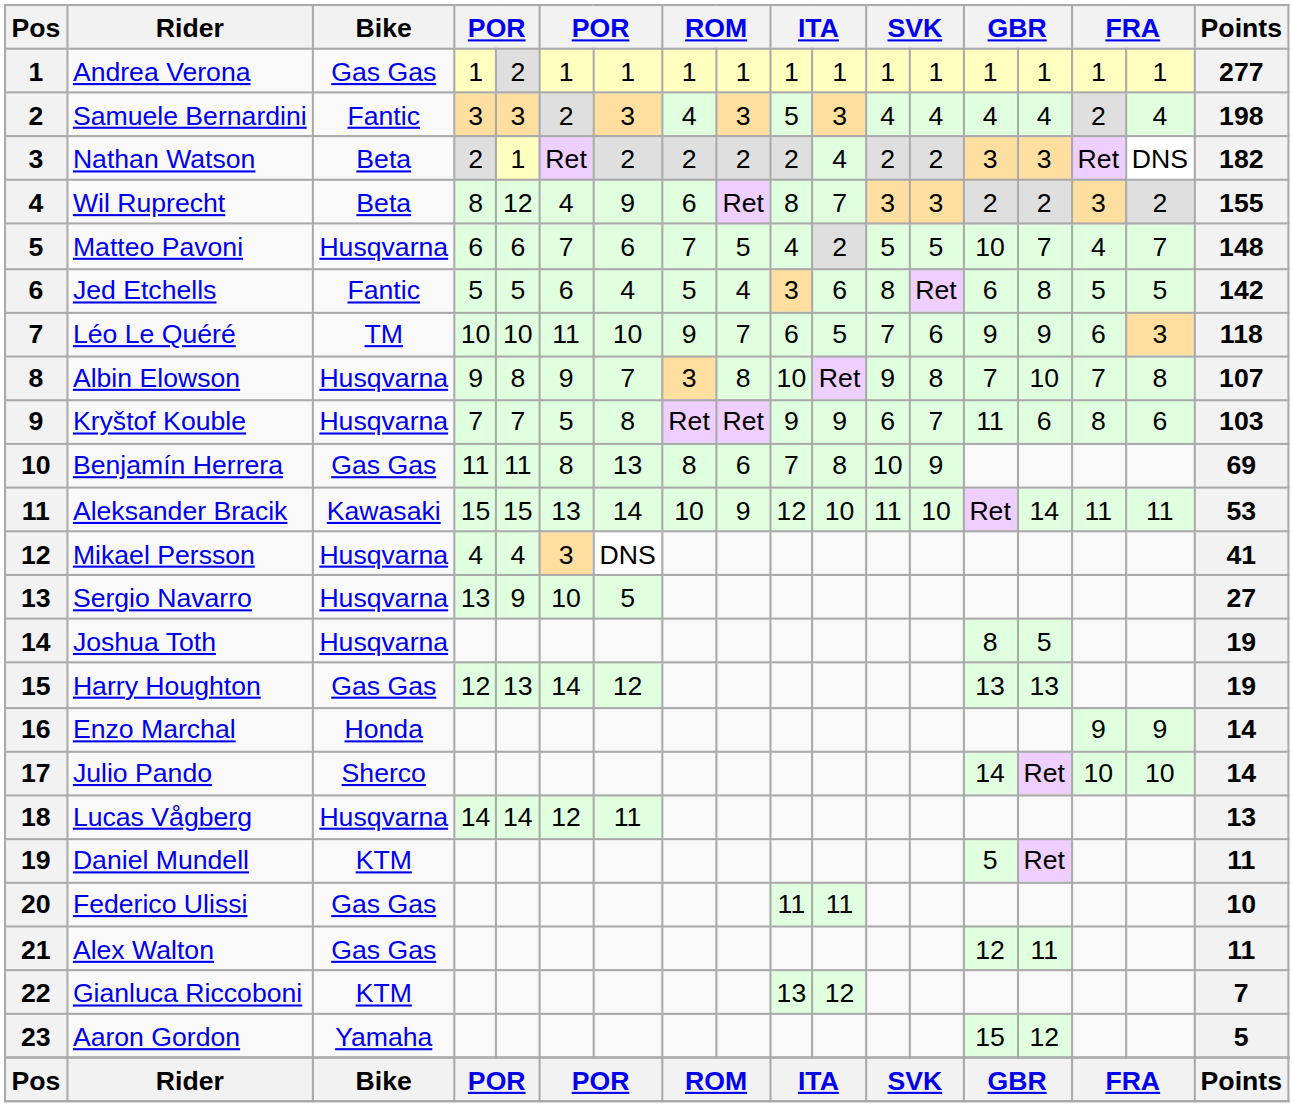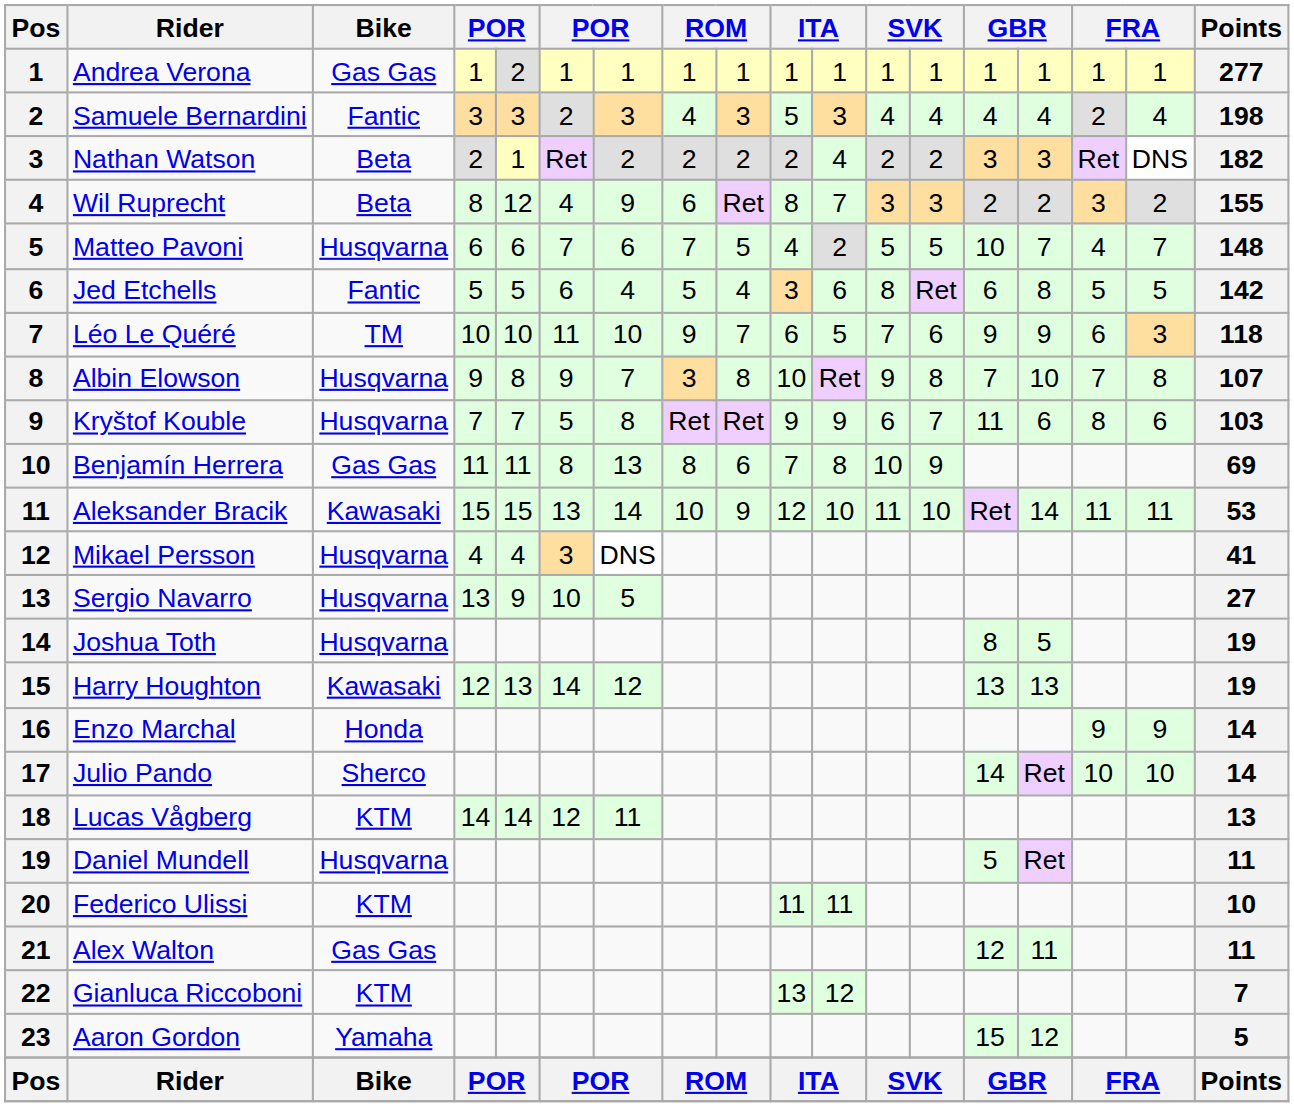 <table class="wikitable" style="font-size: 80%; text-align:center">
 <tr valign="top">
 <th valign="middle">Pos</th>
 <th valign="middle">Rider</th>
 <th valign="middle">Bike</th>
 <th colspan=2><a href='#'>POR</a><br></th>
 <th colspan=2><a href='#'>POR</a><br></th>
 <th colspan=2><a href='#'>ROM</a><br></th>
 <th colspan=2><a href='#'>ITA</a><br></th>
 <th colspan=2><a href='#'>SVK</a><br></th>
 <th colspan=2><a href='#'>GBR</a><br></th>
 <th colspan=2><a href='#'>FRA</a><br></th>
 <th valign="middle">Points</th>
 </tr>
 <tr>
 <th>1</th>
 <td align=left> <a href='#'>Andrea Verona</a></td>
 <td><a href='#'>Gas Gas</a></td>
 <td style="background:#ffffbf;">1</td>
 <td style="background:#dfdfdf;">2</td>
 <td style="background:#ffffbf;">1</td>
 <td style="background:#ffffbf;">1</td>
 <td style="background:#ffffbf;">1</td>
 <td style="background:#ffffbf;">1</td>
 <td style="background:#ffffbf;">1</td>
 <td style="background:#ffffbf;">1</td>
 <td style="background:#ffffbf;">1</td>
 <td style="background:#ffffbf;">1</td>
 <td style="background:#ffffbf;">1</td>
 <td style="background:#ffffbf;">1</td>
 <td style="background:#ffffbf;">1</td>
 <td style="background:#ffffbf;">1</td>
 <th>277</th>
 </tr>
 <tr>
 <th>2</th>
 <td align=left> <a href='#'>Samuele Bernardini</a></td>
 <td><a href='#'>Fantic</a></td>
 <td style="background:#ffdf9f;">3</td>
 <td style="background:#ffdf9f;">3</td>
 <td style="background:#dfdfdf;">2</td>
 <td style="background:#ffdf9f;">3</td>
 <td style="background:#dfffdf;">4</td>
 <td style="background:#ffdf9f;">3</td>
 <td style="background:#dfffdf;">5</td>
 <td style="background:#ffdf9f;">3</td>
 <td style="background:#dfffdf;">4</td>
 <td style="background:#dfffdf;">4</td>
 <td style="background:#dfffdf;">4</td>
 <td style="background:#dfffdf;">4</td>
 <td style="background:#dfdfdf;">2</td>
 <td style="background:#dfffdf;">4</td>
 <th>198</th>
 </tr>
 <tr>
 <th>3</th>
 <td align=left> <a href='#'>Nathan Watson</a></td>
 <td><a href='#'>Beta</a></td>
 <td style="background:#dfdfdf;">2</td>
 <td style="background:#ffffbf;">1</td>
 <td style="background:#efcfff;">Ret</td>
 <td style="background:#dfdfdf;">2</td>
 <td style="background:#dfdfdf;">2</td>
 <td style="background:#dfdfdf;">2</td>
 <td style="background:#dfdfdf;">2</td>
 <td style="background:#dfffdf;">4</td>
 <td style="background:#dfdfdf;">2</td>
 <td style="background:#dfdfdf;">2</td>
 <td style="background:#ffdf9f;">3</td>
 <td style="background:#ffdf9f;">3</td>
 <td style="background:#efcfff;">Ret</td>
 <td style="background:#ffffff;">DNS</td>
 <th>182</th>
 </tr>
 <tr>
 <th>4</th>
 <td align=left> <a href='#'>Wil Ruprecht</a></td>
 <td><a href='#'>Beta</a></td>
 <td style="background:#dfffdf;">8</td>
 <td style="background:#dfffdf;">12</td>
 <td style="background:#dfffdf;">4</td>
 <td style="background:#dfffdf;">9</td>
 <td style="background:#dfffdf;">6</td>
 <td style="background:#efcfff;">Ret</td>
 <td style="background:#dfffdf;">8</td>
 <td style="background:#dfffdf;">7</td>
 <td style="background:#ffdf9f;">3</td>
 <td style="background:#ffdf9f;">3</td>
 <td style="background:#dfdfdf;">2</td>
 <td style="background:#dfdfdf;">2</td>
 <td style="background:#ffdf9f;">3</td>
 <td style="background:#dfdfdf;">2</td>
 <th>155</th>
 </tr>
 <tr>
 <th>5</th>
 <td align=left> <a href='#'>Matteo Pavoni</a></td>
 <td><a href='#'>Husqvarna</a></td>
 <td style="background:#dfffdf;">6</td>
 <td style="background:#dfffdf;">6</td>
 <td style="background:#dfffdf;">7</td>
 <td style="background:#dfffdf;">6</td>
 <td style="background:#dfffdf;">7</td>
 <td style="background:#dfffdf;">5</td>
 <td style="background:#dfffdf;">4</td>
 <td style="background:#dfdfdf;">2</td>
 <td style="background:#dfffdf;">5</td>
 <td style="background:#dfffdf;">5</td>
 <td style="background:#dfffdf;">10</td>
 <td style="background:#dfffdf;">7</td>
 <td style="background:#dfffdf;">4</td>
 <td style="background:#dfffdf;">7</td>
 <th>148</th>
 </tr>
 <tr>
 <th>6</th>
 <td align=left> <a href='#'>Jed Etchells</a></td>
 <td><a href='#'>Fantic</a></td>
 <td style="background:#dfffdf;">5</td>
 <td style="background:#dfffdf;">5</td>
 <td style="background:#dfffdf;">6</td>
 <td style="background:#dfffdf;">4</td>
 <td style="background:#dfffdf;">5</td>
 <td style="background:#dfffdf;">4</td>
 <td style="background:#ffdf9f;">3</td>
 <td style="background:#dfffdf;">6</td>
 <td style="background:#dfffdf;">8</td>
 <td style="background:#efcfff;">Ret</td>
 <td style="background:#dfffdf;">6</td>
 <td style="background:#dfffdf;">8</td>
 <td style="background:#dfffdf;">5</td>
 <td style="background:#dfffdf;">5</td>
 <th>142</th>
 </tr>
 <tr>
 <th>7</th>
 <td align=left> <a href='#'>Léo Le Quéré</a></td>
 <td><a href='#'>TM</a></td>
 <td style="background:#dfffdf;">10</td>
 <td style="background:#dfffdf;">10</td>
 <td style="background:#dfffdf;">11</td>
 <td style="background:#dfffdf;">10</td>
 <td style="background:#dfffdf;">9</td>
 <td style="background:#dfffdf;">7</td>
 <td style="background:#dfffdf;">6</td>
 <td style="background:#dfffdf;">5</td>
 <td style="background:#dfffdf;">7</td>
 <td style="background:#dfffdf;">6</td>
 <td style="background:#dfffdf;">9</td>
 <td style="background:#dfffdf;">9</td>
 <td style="background:#dfffdf;">6</td>
 <td style="background:#ffdf9f;">3</td>
 <th>118</th>
 </tr>
 <tr>
 <th>8</th>
 <td align=left> <a href='#'>Albin Elowson</a></td>
 <td><a href='#'>Husqvarna</a></td>
 <td style="background:#dfffdf;">9</td>
 <td style="background:#dfffdf;">8</td>
 <td style="background:#dfffdf;">9</td>
 <td style="background:#dfffdf;">7</td>
 <td style="background:#ffdf9f;">3</td>
 <td style="background:#dfffdf;">8</td>
 <td style="background:#dfffdf;">10</td>
 <td style="background:#efcfff;">Ret</td>
 <td style="background:#dfffdf;">9</td>
 <td style="background:#dfffdf;">8</td>
 <td style="background:#dfffdf;">7</td>
 <td style="background:#dfffdf;">10</td>
 <td style="background:#dfffdf;">7</td>
 <td style="background:#dfffdf;">8</td>
 <th>107</th>
 </tr>
 <tr>
 <th>9</th>
 <td align=left> <a href='#'>Kryštof Kouble</a></td>
 <td><a href='#'>Husqvarna</a></td>
 <td style="background:#dfffdf;">7</td>
 <td style="background:#dfffdf;">7</td>
 <td style="background:#dfffdf;">5</td>
 <td style="background:#dfffdf;">8</td>
 <td style="background:#efcfff;">Ret</td>
 <td style="background:#efcfff;">Ret</td>
 <td style="background:#dfffdf;">9</td>
 <td style="background:#dfffdf;">9</td>
 <td style="background:#dfffdf;">6</td>
 <td style="background:#dfffdf;">7</td>
 <td style="background:#dfffdf;">11</td>
 <td style="background:#dfffdf;">6</td>
 <td style="background:#dfffdf;">8</td>
 <td style="background:#dfffdf;">6</td>
 <th>103</th>
 </tr>
 <tr>
 <th>10</th>
 <td align=left> <a href='#'>Benjamín Herrera</a></td>
 <td><a href='#'>Gas Gas</a></td>
 <td style="background:#dfffdf;">11</td>
 <td style="background:#dfffdf;">11</td>
 <td style="background:#dfffdf;">8</td>
 <td style="background:#dfffdf;">13</td>
 <td style="background:#dfffdf;">8</td>
 <td style="background:#dfffdf;">6</td>
 <td style="background:#dfffdf;">7</td>
 <td style="background:#dfffdf;">8</td>
 <td style="background:#dfffdf;">10</td>
 <td style="background:#dfffdf;">9</td>
 <td></td>
 <td></td>
 <td></td>
 <td></td>
 <th>69</th>
 </tr>
 <tr>
 <th>11</th>
 <td align=left> <a href='#'>Aleksander Bracik</a></td>
 <td><a href='#'>Kawasaki</a></td>
 <td style="background:#dfffdf;">15</td>
 <td style="background:#dfffdf;">15</td>
 <td style="background:#dfffdf;">13</td>
 <td style="background:#dfffdf;">14</td>
 <td style="background:#dfffdf;">10</td>
 <td style="background:#dfffdf;">9</td>
 <td style="background:#dfffdf;">12</td>
 <td style="background:#dfffdf;">10</td>
 <td style="background:#dfffdf;">11</td>
 <td style="background:#dfffdf;">10</td>
 <td style="background:#efcfff;">Ret</td>
 <td style="background:#dfffdf;">14</td>
 <td style="background:#dfffdf;">11</td>
 <td style="background:#dfffdf;">11</td>
 <th>53</th>
 </tr>
 <tr>
 <th>12</th>
 <td align=left> <a href='#'>Mikael Persson</a></td>
 <td><a href='#'>Husqvarna</a></td>
 <td style="background:#dfffdf;">4</td>
 <td style="background:#dfffdf;">4</td>
 <td style="background:#ffdf9f;">3</td>
 <td style="background:#ffffff;">DNS</td>
 <td></td>
 <td></td>
 <td></td>
 <td></td>
 <td></td>
 <td></td>
 <td></td>
 <td></td>
 <td></td>
 <td></td>
 <th>41</th>
 </tr>
 <tr>
 <th>13</th>
 <td align=left> <a href='#'>Sergio Navarro</a></td>
 <td><a href='#'>Husqvarna</a></td>
 <td style="background:#dfffdf;">13</td>
 <td style="background:#dfffdf;">9</td>
 <td style="background:#dfffdf;">10</td>
 <td style="background:#dfffdf;">5</td>
 <td></td>
 <td></td>
 <td></td>
 <td></td>
 <td></td>
 <td></td>
 <td></td>
 <td></td>
 <td></td>
 <td></td>
 <th>27</th>
 </tr>
 <tr>
 <th>14</th>
 <td align=left> <a href='#'>Joshua Toth</a></td>
 <td><a href='#'>Husqvarna</a></td>
 <td></td>
 <td></td>
 <td></td>
 <td></td>
 <td></td>
 <td></td>
 <td></td>
 <td></td>
 <td></td>
 <td></td>
 <td style="background:#dfffdf;">8</td>
 <td style="background:#dfffdf;">5</td>
 <td></td>
 <td></td>
 <th>19</th>
 </tr>
 <tr>
 <th>15</th>
 <td align=left> <a href='#'>Harry Houghton</a></td>
-<td><a href='#'>Gas Gas</a></td>
+<td><a href='#'>Kawasaki</a></td>
 <td style="background:#dfffdf;">12</td>
 <td style="background:#dfffdf;">13</td>
 <td style="background:#dfffdf;">14</td>
 <td style="background:#dfffdf;">12</td>
 <td></td>
 <td></td>
 <td></td>
 <td></td>
 <td></td>
 <td></td>
 <td style="background:#dfffdf;">13</td>
 <td style="background:#dfffdf;">13</td>
 <td></td>
 <td></td>
 <th>19</th>
 </tr>
 <tr>
 <th>16</th>
 <td align=left> <a href='#'>Enzo Marchal</a></td>
 <td><a href='#'>Honda</a></td>
 <td></td>
 <td></td>
 <td></td>
 <td></td>
 <td></td>
 <td></td>
 <td></td>
 <td></td>
 <td></td>
 <td></td>
 <td></td>
 <td></td>
 <td style="background:#dfffdf;">9</td>
 <td style="background:#dfffdf;">9</td>
 <th>14</th>
 </tr>
 <tr>
 <th>17</th>
 <td align=left> <a href='#'>Julio Pando</a></td>
 <td><a href='#'>Sherco</a></td>
 <td></td>
 <td></td>
 <td></td>
 <td></td>
 <td></td>
 <td></td>
 <td></td>
 <td></td>
 <td></td>
 <td></td>
 <td style="background:#dfffdf;">14</td>
 <td style="background:#efcfff;">Ret</td>
 <td style="background:#dfffdf;">10</td>
 <td style="background:#dfffdf;">10</td>
 <th>14</th>
 </tr>
 <tr>
 <th>18</th>
 <td align=left> <a href='#'>Lucas Vågberg</a></td>
-<td><a href='#'>Husqvarna</a></td>
+<td><a href='#'>KTM</a></td>
 <td style="background:#dfffdf;">14</td>
 <td style="background:#dfffdf;">14</td>
 <td style="background:#dfffdf;">12</td>
 <td style="background:#dfffdf;">11</td>
 <td></td>
 <td></td>
 <td></td>
 <td></td>
 <td></td>
 <td></td>
 <td></td>
 <td></td>
 <td></td>
 <td></td>
 <th>13</th>
 </tr>
 <tr>
 <th>19</th>
 <td align=left> <a href='#'>Daniel Mundell</a></td>
-<td><a href='#'>KTM</a></td>
+<td><a href='#'>Husqvarna</a></td>
 <td></td>
 <td></td>
 <td></td>
 <td></td>
 <td></td>
 <td></td>
 <td></td>
 <td></td>
 <td></td>
 <td></td>
 <td style="background:#dfffdf;">5</td>
 <td style="background:#efcfff;">Ret</td>
 <td></td>
 <td></td>
 <th>11</th>
 </tr>
 <tr>
 <th>20</th>
 <td align=left> <a href='#'>Federico Ulissi</a></td>
-<td><a href='#'>Gas Gas</a></td>
+<td><a href='#'>KTM</a></td>
 <td></td>
 <td></td>
 <td></td>
 <td></td>
 <td></td>
 <td></td>
 <td style="background:#dfffdf;">11</td>
 <td style="background:#dfffdf;">11</td>
 <td></td>
 <td></td>
 <td></td>
 <td></td>
 <td></td>
 <td></td>
 <th>10</th>
 </tr>
 <tr>
 <th>21</th>
 <td align=left> <a href='#'>Alex Walton</a></td>
 <td><a href='#'>Gas Gas</a></td>
 <td></td>
 <td></td>
 <td></td>
 <td></td>
 <td></td>
 <td></td>
 <td></td>
 <td></td>
 <td></td>
 <td></td>
 <td style="background:#dfffdf;">12</td>
 <td style="background:#dfffdf;">11</td>
 <td></td>
 <td></td>
 <th>11</th>
 </tr>
 <tr>
 <th>22</th>
 <td align=left> <a href='#'>Gianluca Riccoboni</a></td>
 <td><a href='#'>KTM</a></td>
 <td></td>
 <td></td>
 <td></td>
 <td></td>
 <td></td>
 <td></td>
 <td style="background:#dfffdf;">13</td>
 <td style="background:#dfffdf;">12</td>
 <td></td>
 <td></td>
 <td></td>
 <td></td>
 <td></td>
 <td></td>
 <th>7</th>
 </tr>
 <tr>
 <th>23</th>
 <td align=left> <a href='#'>Aaron Gordon</a></td>
 <td><a href='#'>Yamaha</a></td>
 <td></td>
 <td></td>
 <td></td>
 <td></td>
 <td></td>
 <td></td>
 <td></td>
 <td></td>
 <td></td>
 <td></td>
 <td style="background:#dfffdf;">15</td>
 <td style="background:#dfffdf;">12</td>
 <td></td>
 <td></td>
 <th>5</th>
 </tr>
 <tr>
 </tr>
 <tr valign="top">
 <th valign="middle">Pos</th>
 <th valign="middle">Rider</th>
 <th valign="middle">Bike</th>
 <th colspan=2><a href='#'>POR</a><br></th>
 <th colspan=2><a href='#'>POR</a><br></th>
 <th colspan=2><a href='#'>ROM</a><br></th>
 <th colspan=2><a href='#'>ITA</a><br></th>
 <th colspan=2><a href='#'>SVK</a><br></th>
 <th colspan=2><a href='#'>GBR</a><br></th>
 <th colspan=2><a href='#'>FRA</a><br></th>
 <th valign="middle">Points</th>
 </tr>
 <tr>
 </tr>
 </table>
